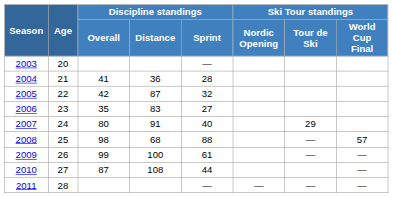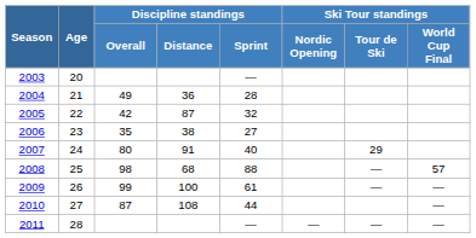 <table class="wikitable" style="font-size:95%; text-align:center; border:grey solid 1px; border-collapse:collapse; background:#ffffff;">
 <tr>
 <th style="background-color:#369; color:white; width:60px;" rowspan="2"> Season </th>
 <th style="background-color:#369; color:white; width:40px;" rowspan="2"> Age </th>
 <th style="background-color:#4180be; color:white;" colspan="3">Discipline standings</th>
 <th style="background-color:#4180be; color:white;" colspan="3">Ski Tour standings</th>
 </tr>
 <tr>
 <th style="background-color:#4180be; color:white; width:75px;">Overall</th>
 <th style="background-color:#4180be; color:white; width:75px;">Distance</th>
 <th style="background-color:#4180be; color:white; width:75px;">Sprint</th>
 <th style="background-color:#4180be; color:white; width:75px;">Nordic<br>Opening</th>
 <th style="background-color:#4180be; color:white; width:75px;">Tour de<br>Ski</th>
 <th style="background-color:#4180be; color:white; width:75px;">World Cup<br>Final</th>
 </tr>
 <tr>
 <td><a href='#'>2003</a></td>
 <td>20</td>
 <td></td>
 <td></td>
 <td>—</td>
 <td></td>
 <td></td>
 <td></td>
 </tr>
 <tr>
 <td><a href='#'>2004</a></td>
 <td>21</td>
-<td>41</td>
+<td>49</td>
 <td>36</td>
 <td>28</td>
 <td></td>
 <td></td>
 <td></td>
 </tr>
 <tr>
 <td><a href='#'>2005</a></td>
 <td>22</td>
 <td>42</td>
 <td>87</td>
 <td>32</td>
 <td></td>
 <td></td>
 <td></td>
 </tr>
 <tr>
 <td><a href='#'>2006</a></td>
 <td>23</td>
 <td>35</td>
-<td>83</td>
+<td>38</td>
 <td>27</td>
 <td></td>
 <td></td>
 <td></td>
 </tr>
 <tr>
 <td><a href='#'>2007</a></td>
 <td>24</td>
 <td>80</td>
 <td>91</td>
 <td>40</td>
 <td></td>
 <td>29</td>
 <td></td>
 </tr>
 <tr>
 <td><a href='#'>2008</a></td>
 <td>25</td>
 <td>98</td>
 <td>68</td>
 <td>88</td>
 <td></td>
 <td>—</td>
 <td>57</td>
 </tr>
 <tr>
 <td><a href='#'>2009</a></td>
 <td>26</td>
 <td>99</td>
 <td>100</td>
 <td>61</td>
 <td></td>
 <td>—</td>
 <td>—</td>
 </tr>
 <tr>
 <td><a href='#'>2010</a></td>
 <td>27</td>
 <td>87</td>
 <td>108</td>
 <td>44</td>
 <td></td>
 <td></td>
 <td>—</td>
 </tr>
 <tr>
 <td><a href='#'>2011</a></td>
 <td>28</td>
 <td></td>
 <td></td>
 <td>—</td>
 <td>—</td>
 <td>—</td>
 <td>—</td>
 </tr>
 </table>
